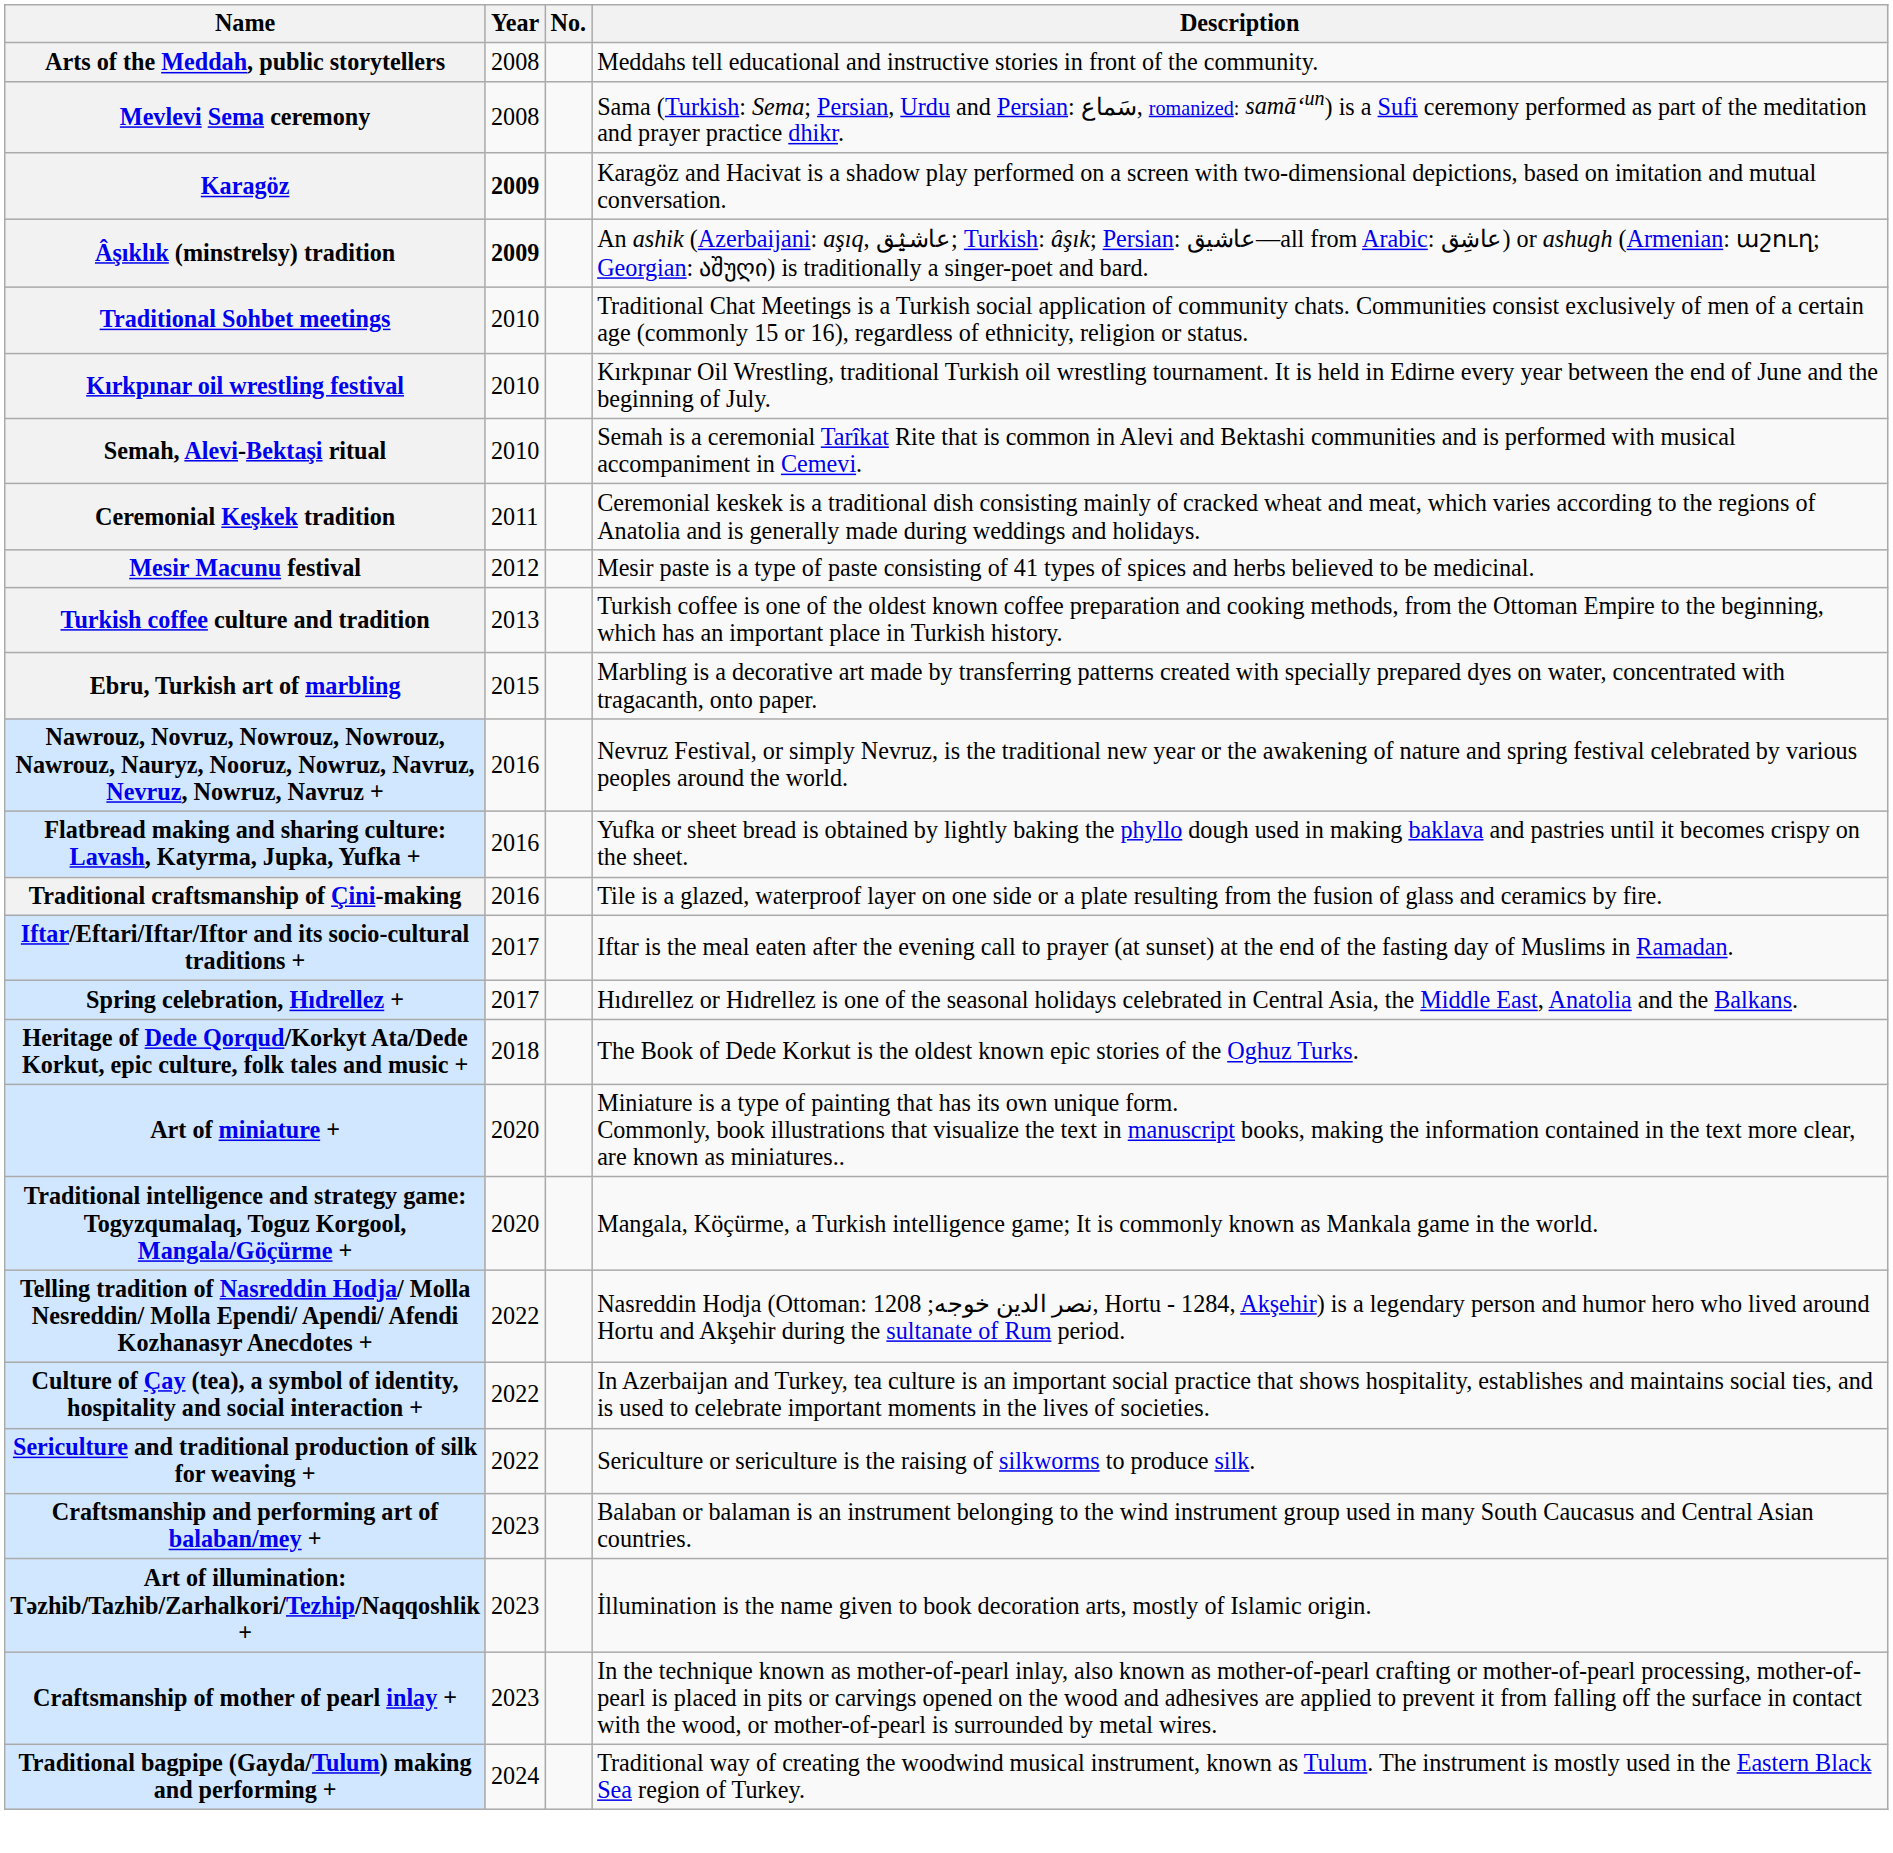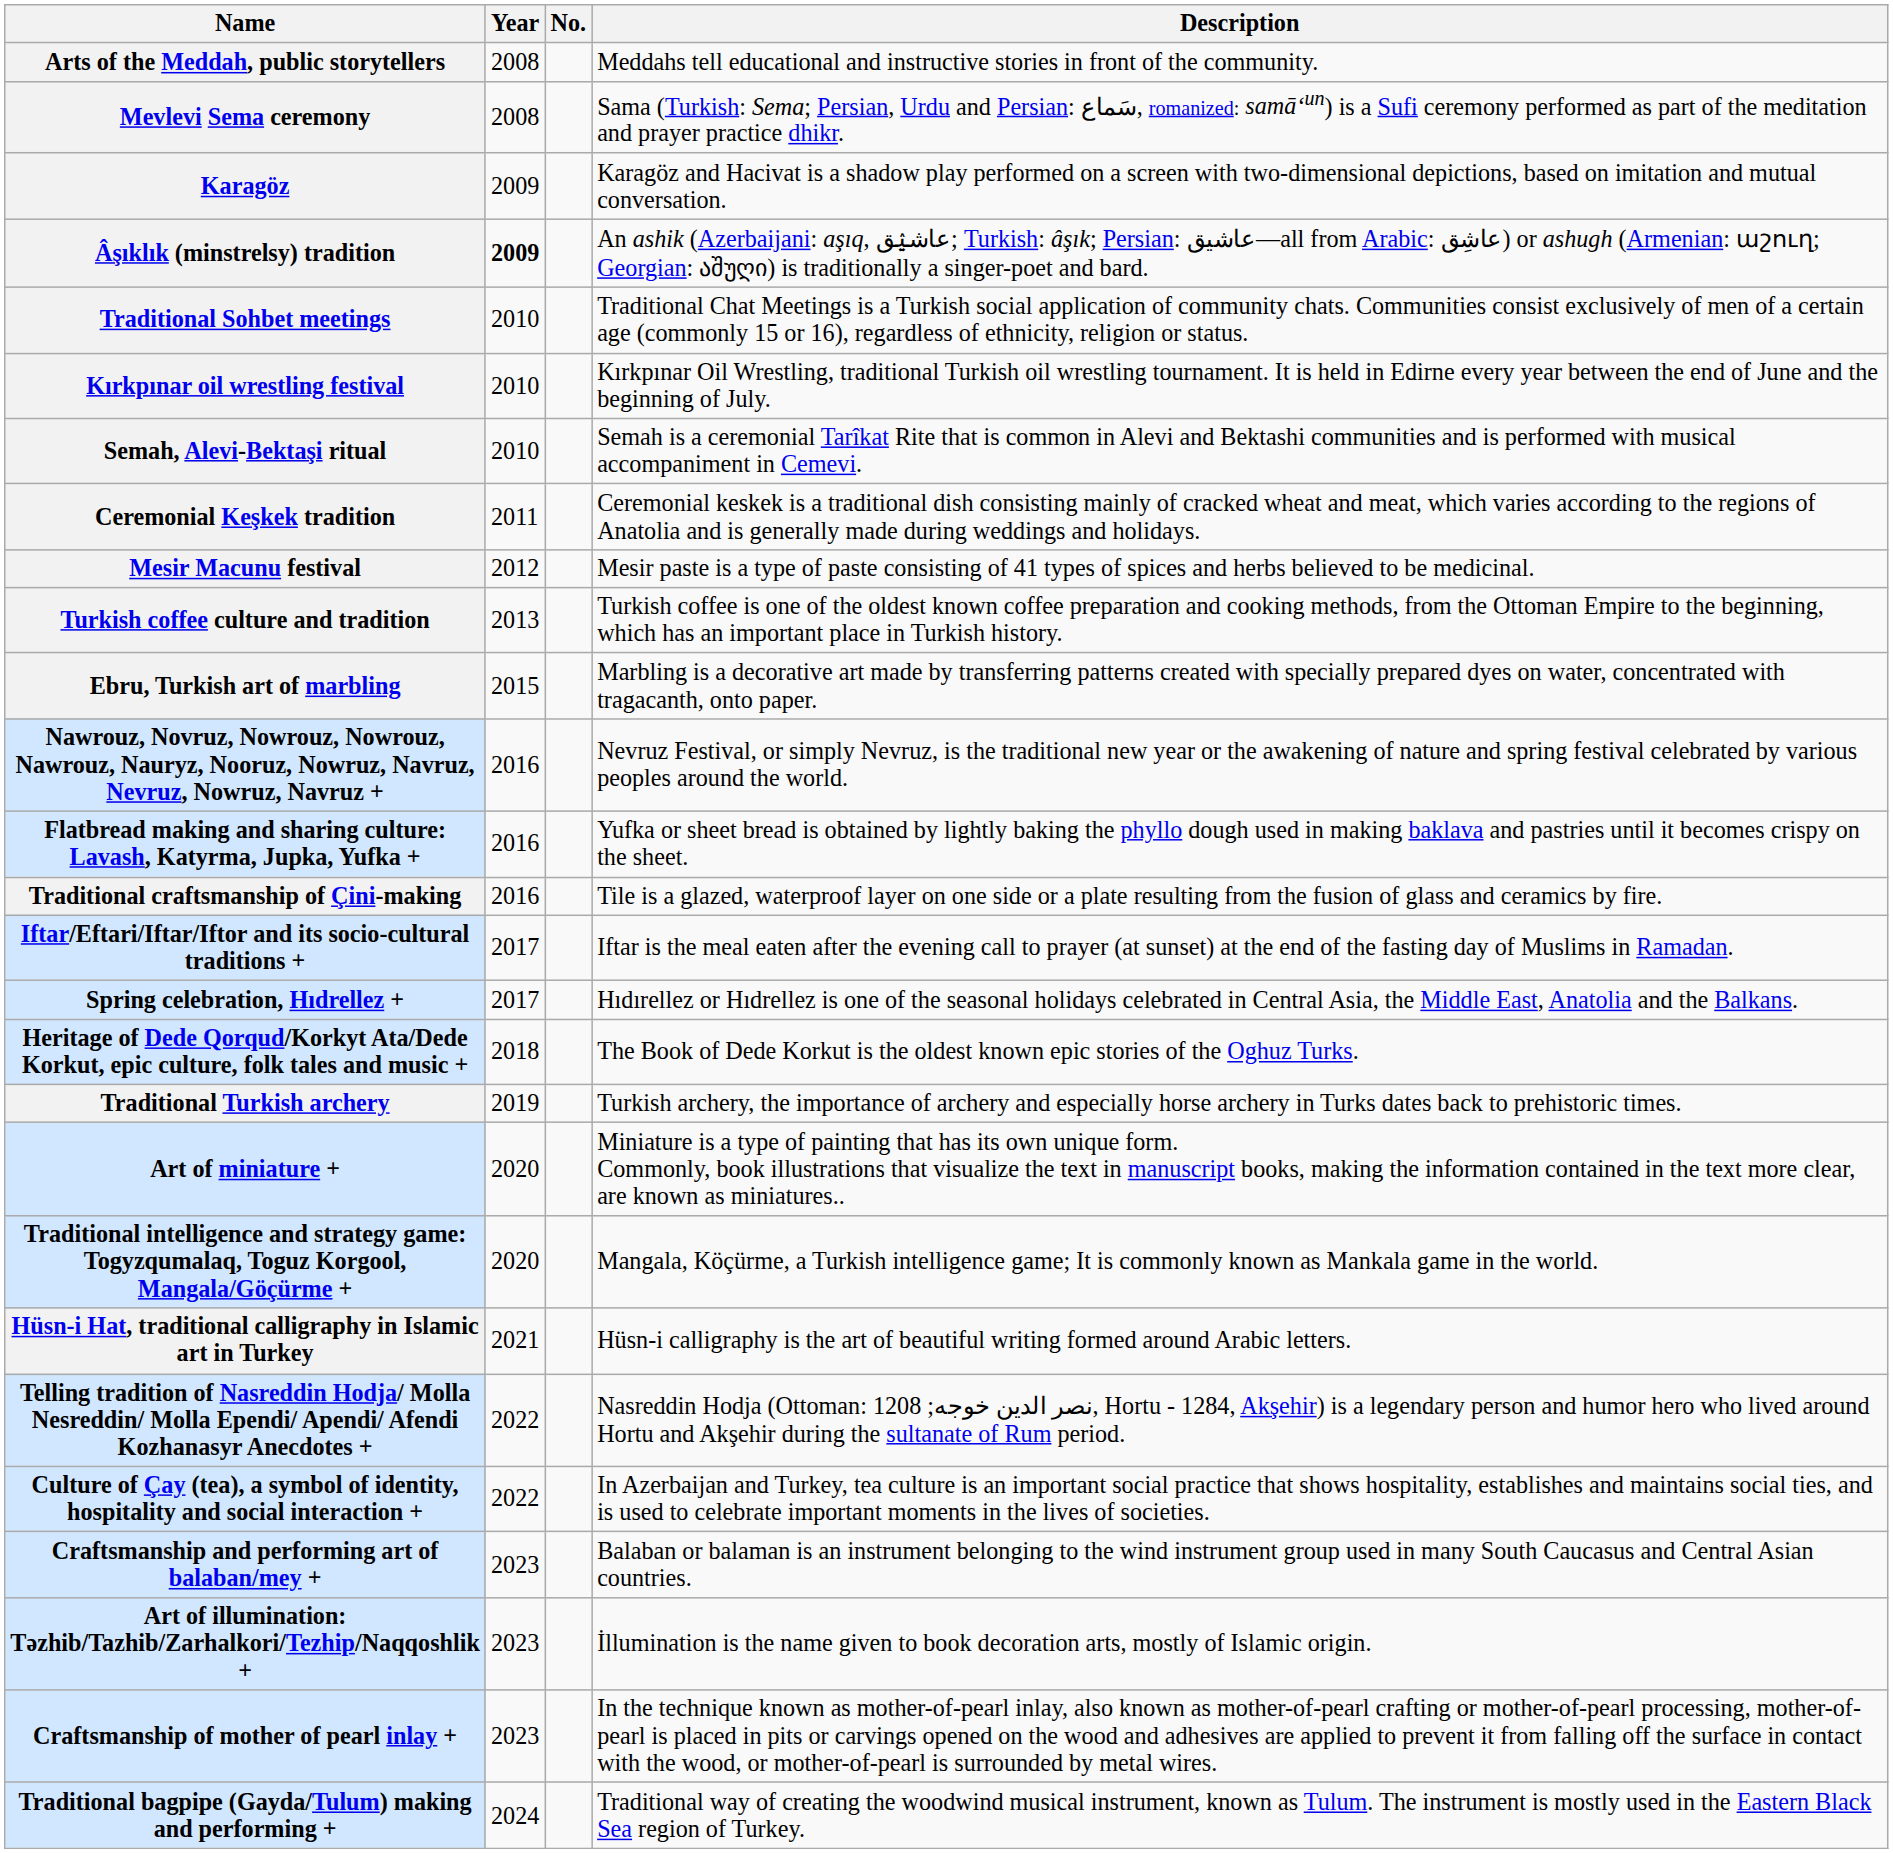 <table class="wikitable sortable plainrowheaders">
 <tr>
 <th style="width:25%">Name</th>
 <th>Year</th>
 <th>No.</th>
 <th class="unsortable">Description</th>
 </tr>
 <tr>
 <th scope="row">Arts of the <a href='#'>Meddah</a>, public storytellers</th>
 <td>2008</td>
 <td></td>
 <td>Meddahs tell educational and instructive stories in front of the community.</td>
 </tr>
 <tr>
 <th scope="row"><a href='#'>Mevlevi</a> <a href='#'>Sema</a> ceremony</th>
 <td>2008</td>
 <td></td>
 <td>Sama (<a href='#'>Turkish</a>: <em>Sema</em>; <a href='#'>Persian</a>, <a href='#'>Urdu</a> and <a href='#'>Persian</a>: سَماع, <small><a href='#'>romanized</a>:</small> <em>samā‘<sup>un</sup></em>) is a <a href='#'>Sufi</a> ceremony performed as part of the meditation and prayer practice <a href='#'>dhikr</a>.</td>
 </tr>
 <tr>
 <th scope="row"><a href='#'>Karagöz</a></th>
-<td><strong>2009</strong></td>
+<td>2009</td>
 <td></td>
 <td>Karagöz and Hacivat is a shadow play performed on a screen with two-dimensional depictions, based on imitation and mutual conversation.</td>
 </tr>
 <tr>
 <th scope="row"><a href='#'>Âşıklık</a> (minstrelsy) tradition</th>
 <td><strong>2009</strong></td>
 <td></td>
 <td>An <em>ashik</em> (<a href='#'>Azerbaijani</a>: <em>aşıq</em>, عاشؽق; <a href='#'>Turkish</a>: <em>âşık</em>; <a href='#'>Persian</a>: عاشیق—all from <a href='#'>Arabic</a>: عاشِق) or <em>ashugh</em> (<a href='#'>Armenian</a>: աշուղ; <a href='#'>Georgian</a>: აშუღი) is traditionally a singer-poet and bard.</td>
 </tr>
 <tr>
 <th scope="row"><a href='#'>Traditional Sohbet meetings</a></th>
 <td>2010</td>
 <td></td>
 <td>Traditional Chat Meetings is a Turkish social application of community chats. Communities consist exclusively of men of a certain age (commonly 15 or 16), regardless of ethnicity, religion or status.</td>
 </tr>
 <tr>
 <th scope="row"><a href='#'>Kırkpınar oil wrestling festival</a></th>
 <td>2010</td>
 <td></td>
 <td>Kırkpınar Oil Wrestling, traditional Turkish oil wrestling tournament. It is held in Edirne every year between the end of June and the beginning of July.</td>
 </tr>
 <tr>
 <th scope="row">Semah, <a href='#'>Alevi</a>-<a href='#'>Bektaşi</a> ritual</th>
 <td>2010</td>
 <td></td>
 <td>Semah is a ceremonial <a href='#'>Tarîkat</a> Rite that is common in Alevi and Bektashi communities and is performed with musical accompaniment in <a href='#'>Cemevi</a>.</td>
 </tr>
 <tr>
 <th scope="row">Ceremonial <a href='#'>Keşkek</a> tradition</th>
 <td>2011</td>
 <td></td>
 <td>Ceremonial keskek is a traditional dish consisting mainly of cracked wheat and meat, which varies according to the regions of Anatolia and is generally made during weddings and holidays.</td>
 </tr>
 <tr>
 <th scope="row"><a href='#'>Mesir Macunu</a> festival</th>
 <td>2012</td>
 <td></td>
 <td>Mesir paste is a type of paste consisting of 41 types of spices and herbs believed to be medicinal.</td>
 </tr>
 <tr>
 <th scope="row"><a href='#'>Turkish coffee</a> culture and tradition</th>
 <td>2013</td>
 <td></td>
 <td>Turkish coffee is one of the oldest known coffee preparation and cooking methods, from the Ottoman Empire to the beginning, which has an important place in Turkish history.</td>
 </tr>
 <tr>
 <th scope="row">Ebru, Turkish art of <a href='#'>marbling</a></th>
 <td>2015</td>
 <td></td>
 <td>Marbling is a decorative art made by transferring patterns created with specially prepared dyes on water, concentrated with tragacanth, onto paper.</td>
 </tr>
 <tr>
 <th scope="row" style="background:#D0E7FF;">Nawrouz, Novruz, Nowrouz, Nowrouz, Nawrouz, Nauryz, Nooruz, Nowruz, Navruz, <a href='#'>Nevruz</a>, Nowruz, Navruz +</th>
 <td>2016</td>
 <td></td>
 <td>Nevruz Festival, or simply Nevruz, is the traditional new year or the awakening of nature and spring festival celebrated by various peoples around the world.</td>
 </tr>
 <tr>
 <th scope="row" style="background:#D0E7FF;">Flatbread making and sharing culture: <a href='#'>Lavash</a>, Katyrma, Jupka, Yufka +</th>
 <td>2016</td>
 <td></td>
 <td>Yufka or sheet bread is obtained by lightly baking the <a href='#'>phyllo</a> dough used in making <a href='#'>baklava</a> and pastries until it becomes crispy on the sheet.</td>
 </tr>
 <tr>
 <th scope="row">Traditional craftsmanship of <a href='#'>Çini</a>-making</th>
 <td>2016</td>
 <td></td>
 <td>Tile is a glazed, waterproof layer on one side or a plate resulting from the fusion of glass and ceramics by fire.</td>
 </tr>
 <tr>
 <th scope="row" style="background:#D0E7FF;"><a href='#'>Iftar</a>/Eftari/Iftar/Iftor and its socio-cultural traditions +</th>
 <td>2017</td>
 <td></td>
 <td>Iftar is the meal eaten after the evening call to prayer (at sunset) at the end of the fasting day of Muslims in <a href='#'>Ramadan</a>.</td>
 </tr>
 <tr>
 <th scope="row" style="background:#D0E7FF;">Spring celebration, <a href='#'>Hıdrellez</a> +</th>
 <td>2017</td>
 <td></td>
 <td>Hıdırellez or Hıdrellez is one of the seasonal holidays celebrated in Central Asia, the <a href='#'>Middle East</a>, <a href='#'>Anatolia</a> and the <a href='#'>Balkans</a>.</td>
 </tr>
 <tr>
 <th scope="row" style="background:#D0E7FF;">Heritage of <a href='#'>Dede Qorqud</a>/Korkyt Ata/Dede Korkut, epic culture, folk tales and music +</th>
 <td>2018</td>
 <td></td>
 <td>The Book of Dede Korkut  is the oldest known epic stories of the <a href='#'>Oghuz Turks</a>.</td>
 </tr>
 <tr>
+<th scope="row">Traditional <a href='#'>Turkish archery</a></th>
+<td>2019</td>
+<td></td>
+<td>Turkish archery, the importance of archery and especially horse archery in Turks dates back to prehistoric times.</td>
+</tr>
+<tr>
 <th scope="row" style="background:#D0E7FF;">Art of <a href='#'>miniature</a> +</th>
 <td>2020</td>
 <td></td>
 <td>Miniature is a type of painting that has its own unique form.<br>Commonly, book illustrations that visualize the text in <a href='#'>manuscript</a> books, making the information contained in the text more clear, are known as miniatures..</td>
 </tr>
 <tr>
 <th scope="row" style="background:#D0E7FF;">Traditional intelligence and strategy game: Togyzqumalaq, Toguz Korgool, <a href='#'>Mangala/Göçürme</a> +</th>
 <td>2020</td>
 <td></td>
 <td>Mangala, Köçürme, a Turkish intelligence game; It is commonly known as Mankala game in the world.</td>
 </tr>
 <tr>
+<th scope="row"><a href='#'>Hüsn-i Hat</a>, traditional calligraphy in Islamic art in Turkey</th>
+<td>2021</td>
+<td></td>
+<td>Hüsn-i calligraphy is the art of beautiful writing formed around Arabic letters.</td>
+</tr>
+<tr>
 <th scope="row" style="background:#D0E7FF;">Telling tradition of <a href='#'>Nasreddin Hodja</a>/ Molla Nesreddin/ Molla Ependi/ Apendi/ Afendi Kozhanasyr Anecdotes +</th>
 <td>2022</td>
 <td></td>
 <td>Nasreddin Hodja (Ottoman: نصر الدین خوجه; 1208, Hortu - 1284, <a href='#'>Akşehir</a>) is a legendary person and humor hero who lived around Hortu and Akşehir during the <a href='#'>sultanate of Rum</a> period.</td>
 </tr>
 <tr>
 <th scope="row" style="background:#D0E7FF;">Culture of <a href='#'>Çay</a> (tea), a symbol of identity, hospitality and social interaction +</th>
 <td>2022</td>
 <td></td>
 <td>In Azerbaijan and Turkey, tea culture is an important social practice that shows hospitality, establishes and maintains social ties, and is used to celebrate important moments in the lives of societies.</td>
-</tr>
-<tr>
-<th scope="row" style="background:#D0E7FF;"><a href='#'>Sericulture</a> and traditional production of silk for weaving +</th>
-<td>2022</td>
-<td></td>
-<td>Sericulture or sericulture is the raising of <a href='#'>silkworms</a> to produce <a href='#'>silk</a>.</td>
 </tr>
 <tr>
 <th scope="row" style="background:#D0E7FF;">Craftsmanship and performing art of <a href='#'>balaban/mey</a> +</th>
 <td>2023</td>
 <td></td>
 <td>Balaban or balaman is an instrument belonging to the wind instrument group used in many South Caucasus and Central Asian countries.</td>
 </tr>
 <tr>
 <th scope="row" style="background:#D0E7FF;">Art of illumination: Təzhib/Tazhib/Zarhalkori/<a href='#'>Tezhip</a>/Naqqoshlik +</th>
 <td>2023</td>
 <td></td>
 <td>İllumination is the name given to book decoration arts, mostly of Islamic origin.</td>
 </tr>
 <tr>
 <th scope="row" style="background:#D0E7FF;">Craftsmanship of mother of pearl <a href='#'>inlay</a> +</th>
 <td>2023</td>
 <td></td>
 <td>In the technique known as mother-of-pearl inlay, also known as mother-of-pearl crafting or mother-of-pearl processing, mother-of-pearl is placed in pits or carvings opened on the wood and adhesives are applied to prevent it from falling off the surface in contact with the wood, or mother-of-pearl is surrounded by metal wires.</td>
 </tr>
 <tr>
 <th scope="row" style="background:#D0E7FF;">Traditional bagpipe (Gayda/<a href='#'>Tulum</a>) making and performing +</th>
 <td>2024</td>
 <td></td>
 <td>Traditional way of creating the woodwind musical instrument, known as <a href='#'>Tulum</a>. The instrument is mostly used in the <a href='#'>Eastern Black Sea</a> region of Turkey.</td>
 </tr>
 </table>
